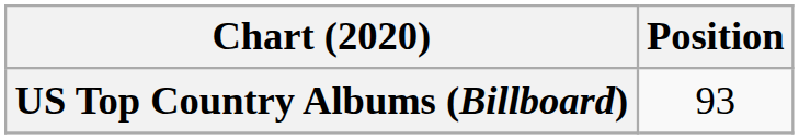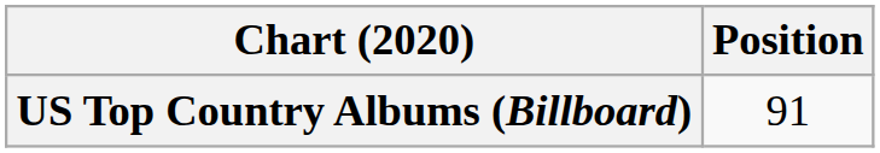 <table class="wikitable plainrowheaders" style="text-align:center">
 <tr>
 <th scope="col">Chart (2020)</th>
 <th scope="col">Position</th>
 </tr>
 <tr>
 <th scope="row">US Top Country Albums (<em>Billboard</em>)</th>
-<td>93</td>
+<td>91</td>
 </tr>
 </table>
